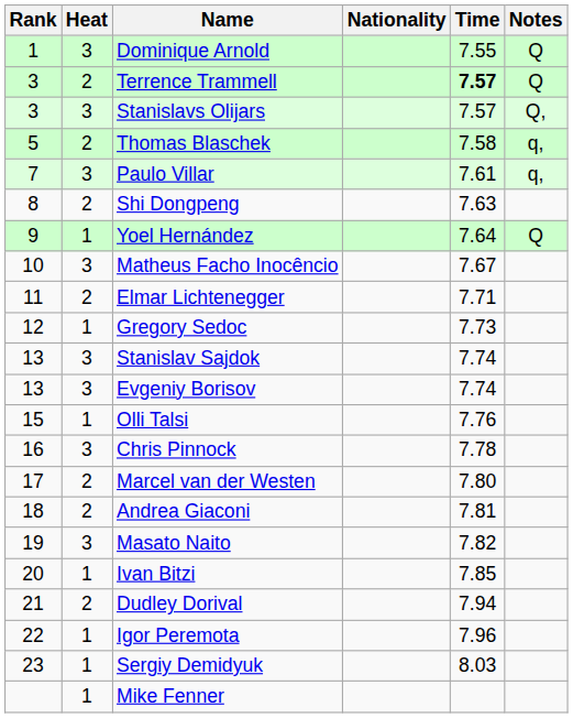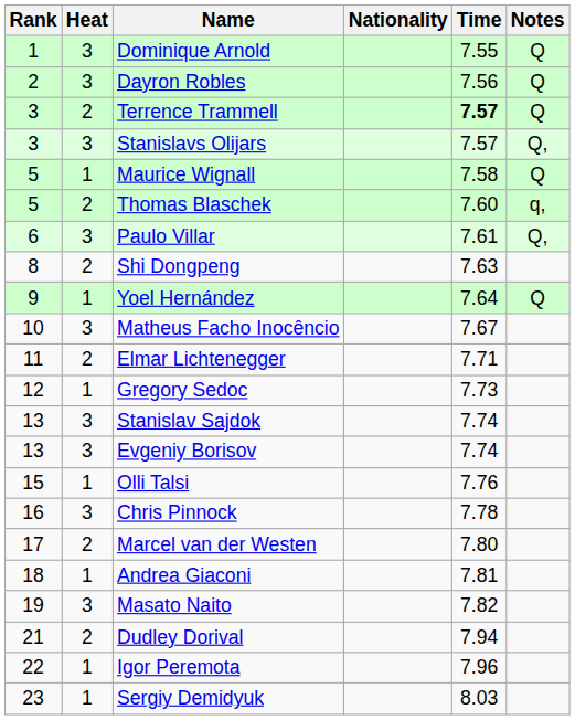 <table class="wikitable sortable" style="text-align:center">
 <tr>
 <th>Rank</th>
 <th>Heat</th>
 <th>Name</th>
 <th>Nationality</th>
 <th>Time</th>
 <th>Notes</th>
 </tr>
 <tr bgcolor=ccffcc>
 <td>1</td>
 <td>3</td>
 <td align="left"><a href='#'>Dominique Arnold</a></td>
 <td align=left></td>
 <td>7.55</td>
+<td>Q</td>
+</tr>
+<tr bgcolor=ccffcc>
+<td>2</td>
+<td>3</td>
+<td align="left"><a href='#'>Dayron Robles</a></td>
+<td align=left></td>
+<td>7.56</td>
 <td>Q</td>
 </tr>
 <tr bgcolor=ccffcc>
 <td>3</td>
 <td>2</td>
 <td align="left"><a href='#'>Terrence Trammell</a></td>
 <td align=left></td>
 <td><strong>7.57</strong></td>
 <td>Q</td>
 </tr>
 <tr bgcolor=ddffdd>
 <td>3</td>
 <td>3</td>
 <td align="left"><a href='#'>Stanislavs Olijars</a></td>
 <td align=left></td>
 <td>7.57</td>
 <td>Q, <strong></strong></td>
 </tr>
 <tr bgcolor=ccffcc>
 <td>5</td>
+<td>1</td>
+<td align="left"><a href='#'>Maurice Wignall</a></td>
+<td align=left></td>
+<td>7.58</td>
+<td>Q</td>
+</tr>
+<tr bgcolor=ccffcc>
+<td>5</td>
 <td>2</td>
 <td align="left"><a href='#'>Thomas Blaschek</a></td>
 <td align=left></td>
-<td>7.58</td>
+<td>7.60</td>
 <td>q, <strong></strong></td>
 </tr>
 <tr bgcolor=ddffdd>
-<td>7</td>
+<td>6</td>
 <td>3</td>
 <td align="left"><a href='#'>Paulo Villar</a></td>
 <td align=left></td>
 <td>7.61</td>
-<td>q,  <strong></strong></td>
+<td>Q, <strong></strong></td>
 </tr>
 <tr>
 <td>8</td>
 <td>2</td>
 <td align="left"><a href='#'>Shi Dongpeng</a></td>
 <td align=left></td>
 <td>7.63</td>
 <td><strong></strong></td>
 </tr>
 <tr bgcolor=ccffcc>
 <td>9</td>
 <td>1</td>
 <td align="left"><a href='#'>Yoel Hernández</a></td>
 <td align=left></td>
 <td>7.64</td>
 <td>Q</td>
 </tr>
 <tr>
 <td>10</td>
 <td>3</td>
 <td align="left"><a href='#'>Matheus Facho Inocêncio</a></td>
 <td align=left></td>
 <td>7.67</td>
 <td><strong></strong></td>
 </tr>
 <tr>
 <td>11</td>
 <td>2</td>
 <td align="left"><a href='#'>Elmar Lichtenegger</a></td>
 <td align=left></td>
 <td>7.71</td>
 <td></td>
 </tr>
 <tr>
 <td>12</td>
 <td>1</td>
 <td align="left"><a href='#'>Gregory Sedoc</a></td>
 <td align=left></td>
 <td>7.73</td>
 <td></td>
 </tr>
 <tr>
 <td>13</td>
 <td>3</td>
 <td align="left"><a href='#'>Stanislav Sajdok</a></td>
 <td align=left></td>
 <td>7.74</td>
 <td></td>
 </tr>
 <tr>
 <td>13</td>
 <td>3</td>
 <td align="left"><a href='#'>Evgeniy Borisov</a></td>
 <td align=left></td>
 <td>7.74</td>
 <td></td>
 </tr>
 <tr>
 <td>15</td>
 <td>1</td>
 <td align="left"><a href='#'>Olli Talsi</a></td>
 <td align=left></td>
 <td>7.76</td>
 <td></td>
 </tr>
 <tr>
 <td>16</td>
 <td>3</td>
 <td align="left"><a href='#'>Chris Pinnock</a></td>
 <td align=left></td>
 <td>7.78</td>
 <td></td>
 </tr>
 <tr>
 <td>17</td>
 <td>2</td>
 <td align="left"><a href='#'>Marcel van der Westen</a></td>
 <td align=left></td>
 <td>7.80</td>
 <td></td>
 </tr>
 <tr>
 <td>18</td>
-<td>2</td>
+<td>1</td>
 <td align="left"><a href='#'>Andrea Giaconi</a></td>
 <td align=left></td>
 <td>7.81</td>
 <td></td>
 </tr>
 <tr>
 <td>19</td>
 <td>3</td>
 <td align="left"><a href='#'>Masato Naito</a></td>
 <td align=left></td>
 <td>7.82</td>
 <td><strong></strong></td>
-</tr>
-<tr>
-<td>20</td>
-<td>1</td>
-<td align="left"><a href='#'>Ivan Bitzi</a></td>
-<td align=left></td>
-<td>7.85</td>
-<td></td>
 </tr>
 <tr>
 <td>21</td>
 <td>2</td>
 <td align="left"><a href='#'>Dudley Dorival</a></td>
 <td align=left></td>
 <td>7.94</td>
 <td></td>
 </tr>
 <tr>
 <td>22</td>
 <td>1</td>
 <td align="left"><a href='#'>Igor Peremota</a></td>
 <td align=left></td>
 <td>7.96</td>
 <td></td>
 </tr>
 <tr>
 <td>23</td>
 <td>1</td>
 <td align="left"><a href='#'>Sergiy Demidyuk</a></td>
 <td align=left></td>
 <td>8.03</td>
 <td></td>
 </tr>
-<tr>
-<td></td>
-<td>1</td>
-<td align="left"><a href='#'>Mike Fenner</a></td>
-<td align=left></td>
-<td></td>
-<td></td>
-</tr>
 </table>
